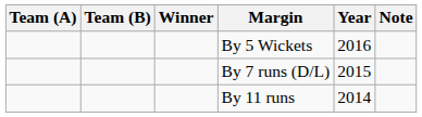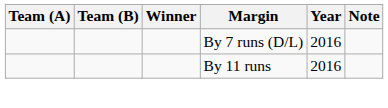 <table class="wikitable" style="margin: 1em auto 1em auto">
 <tr>
 <th>Team (A)</th>
 <th>Team (B)</th>
 <th>Winner</th>
 <th>Margin</th>
 <th>Year</th>
 <th>Note</th>
 </tr>
 <tr>
 <td></td>
 <td></td>
 <td></td>
-<td>By 5 Wickets</td>
+<td>By 7 runs (D/L)</td>
 <td>2016</td>
 <td></td>
 </tr>
 <tr>
 <td></td>
 <td></td>
 <td></td>
-<td>By 7 runs (D/L)</td>
-<td>2015</td>
-<td></td>
-</tr>
-<tr>
-<td></td>
-<td></td>
-<td></td>
 <td>By 11 runs</td>
-<td>2014</td>
+<td>2016</td>
 <td></td>
 </tr>
 </table>
